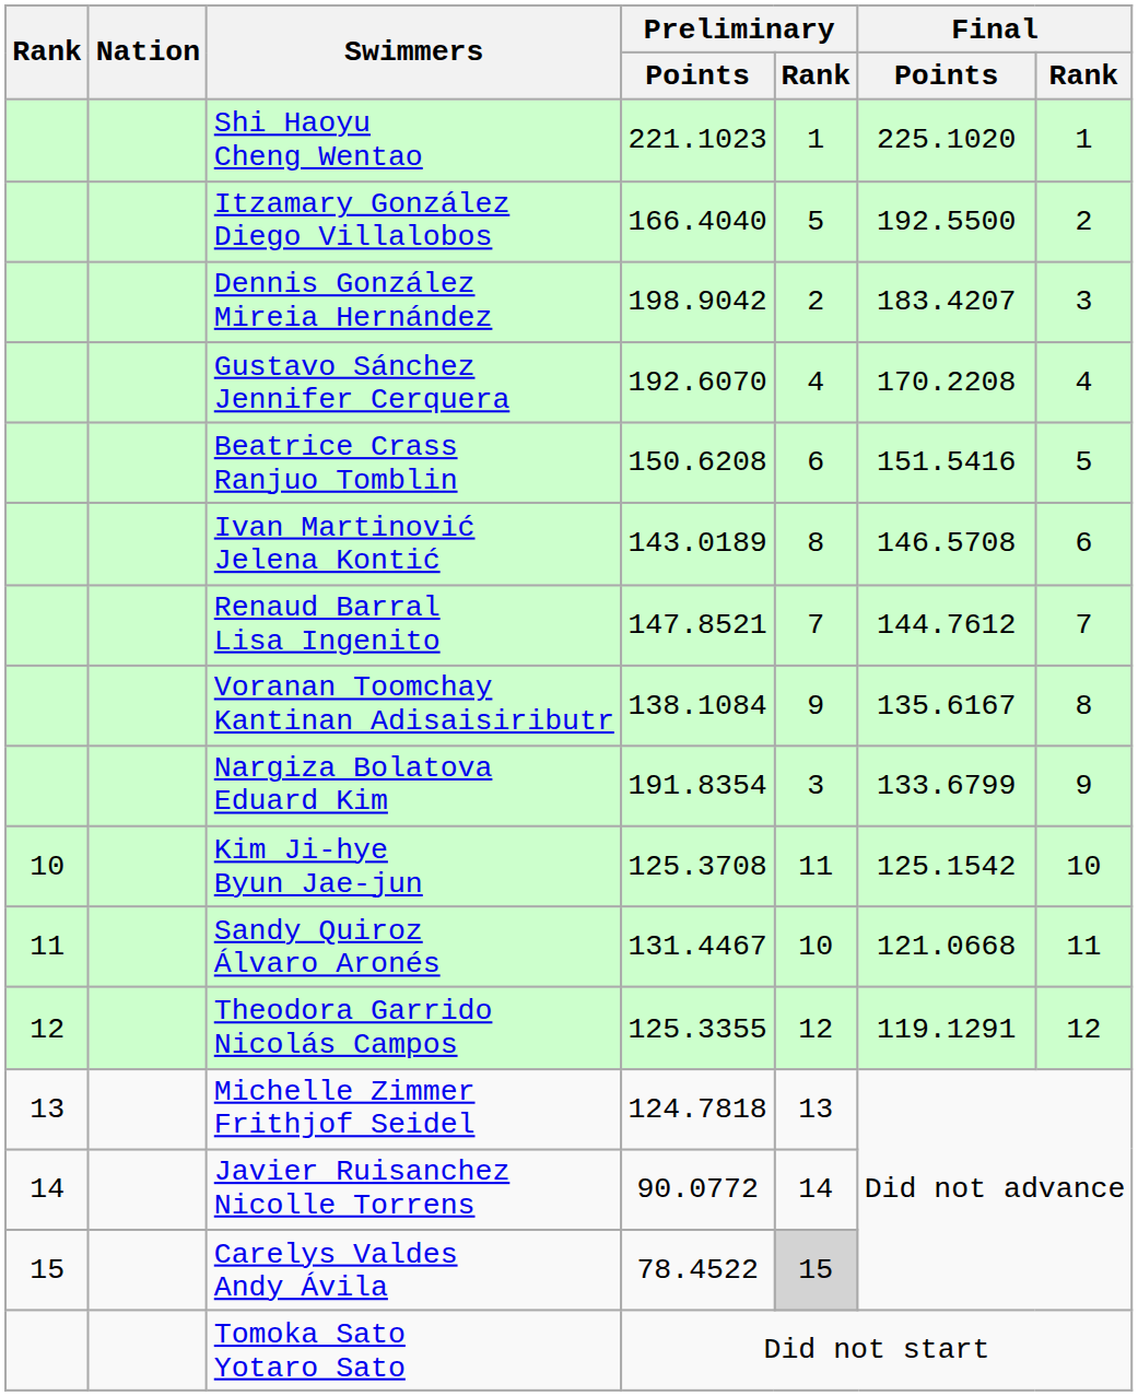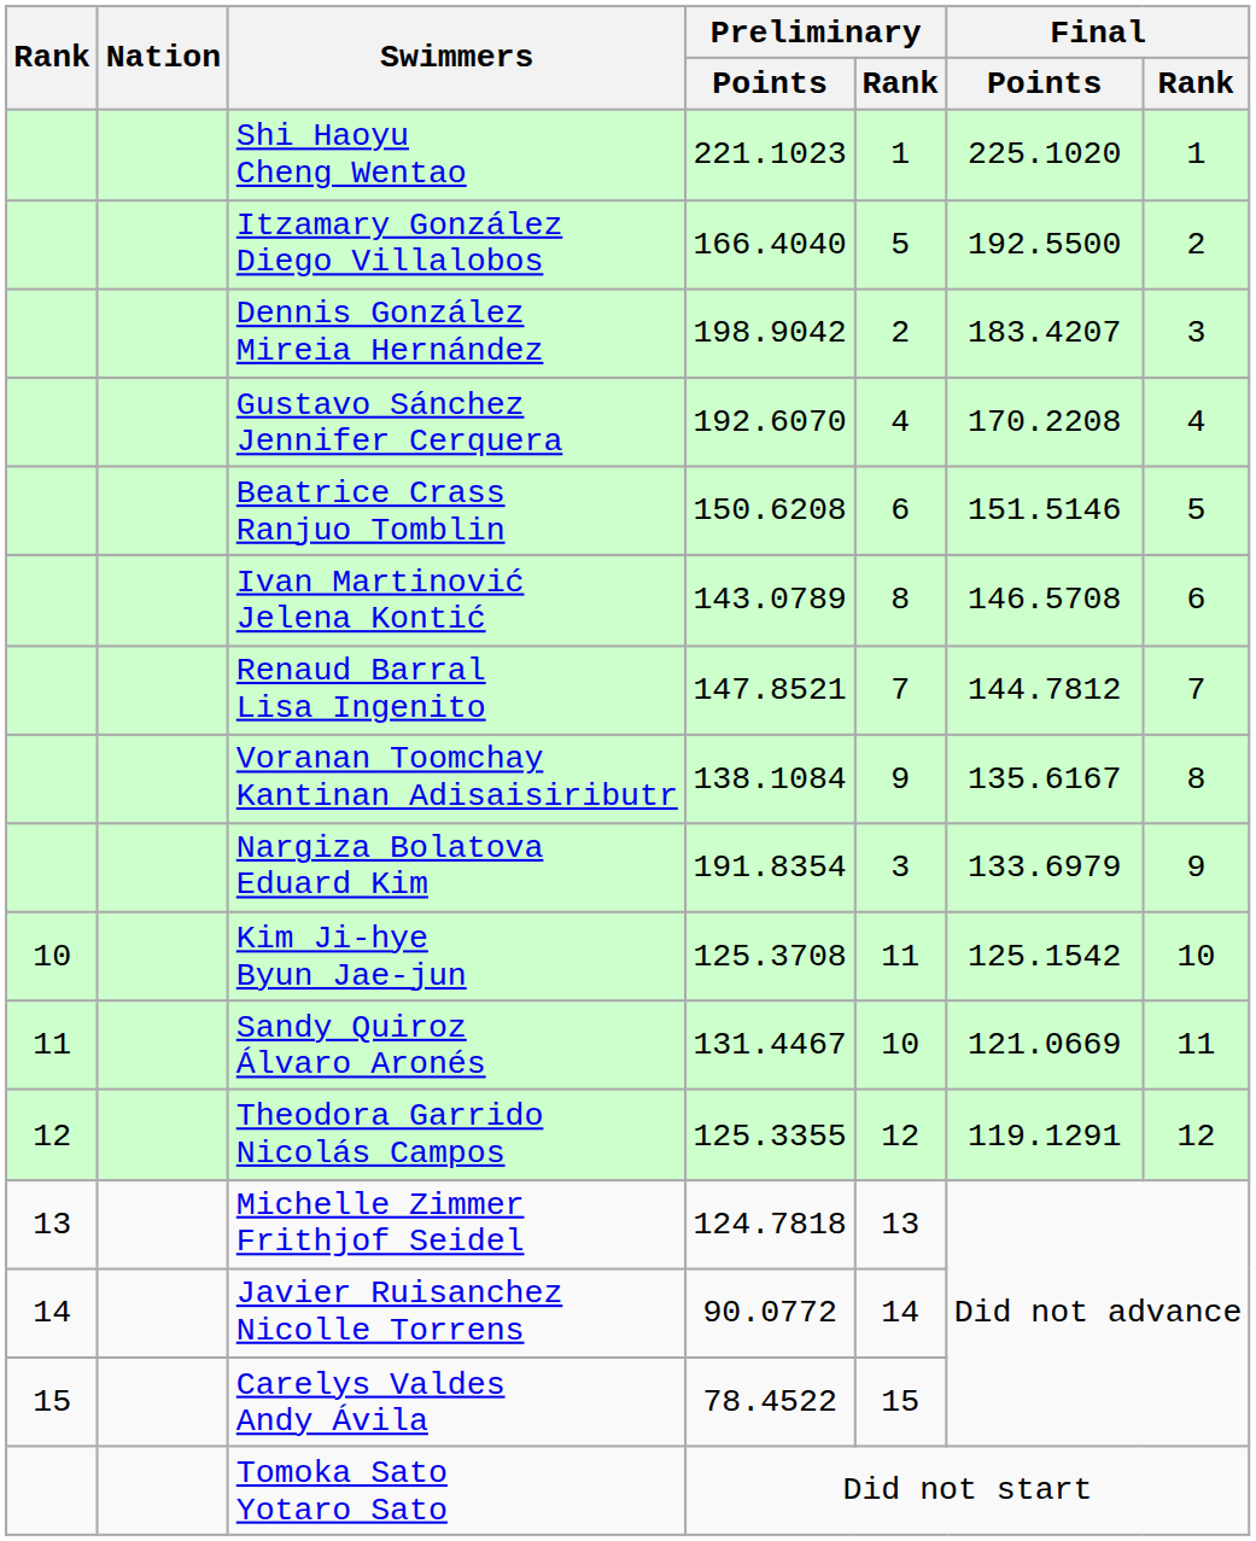 <table class="wikitable sortable" style="text-align:center">
 <tr>
 <th rowspan=2>Rank</th>
 <th rowspan=2>Nation</th>
 <th rowspan=2>Swimmers</th>
 <th colspan=2>Preliminary</th>
 <th colspan=2>Final</th>
 </tr>
 <tr>
 <th>Points</th>
 <th>Rank</th>
 <th>Points</th>
 <th>Rank</th>
 </tr>
 <tr bgcolor=ccffcc>
 <td></td>
 <td align=left></td>
 <td align=left><a href='#'>Shi Haoyu</a><br><a href='#'>Cheng Wentao</a></td>
 <td>221.1023</td>
 <td>1</td>
 <td>225.1020</td>
 <td>1</td>
 </tr>
 <tr bgcolor=ccffcc>
 <td></td>
 <td align=left></td>
 <td align=left><a href='#'>Itzamary González</a><br><a href='#'>Diego Villalobos</a></td>
 <td>166.4040</td>
 <td>5</td>
 <td>192.5500</td>
 <td>2</td>
 </tr>
 <tr bgcolor=ccffcc>
 <td></td>
 <td align=left></td>
 <td align=left><a href='#'>Dennis González</a><br><a href='#'>Mireia Hernández</a></td>
 <td>198.9042</td>
 <td>2</td>
 <td>183.4207</td>
 <td>3</td>
 </tr>
 <tr bgcolor=ccffcc>
 <td></td>
 <td align=left></td>
 <td align=left><a href='#'>Gustavo Sánchez</a><br><a href='#'>Jennifer Cerquera</a></td>
 <td>192.6070</td>
 <td>4</td>
 <td>170.2208</td>
 <td>4</td>
 </tr>
 <tr bgcolor=ccffcc>
 <td></td>
 <td align=left></td>
 <td align=left><a href='#'>Beatrice Crass</a><br><a href='#'>Ranjuo Tomblin</a></td>
 <td>150.6208</td>
 <td>6</td>
-<td>151.5416</td>
+<td>151.5146</td>
 <td>5</td>
 </tr>
 <tr bgcolor=ccffcc>
 <td></td>
 <td align=left></td>
 <td align=left><a href='#'>Ivan Martinović</a><br><a href='#'>Jelena Kontić</a></td>
-<td>143.0189</td>
+<td>143.0789</td>
 <td>8</td>
 <td>146.5708</td>
 <td>6</td>
 </tr>
 <tr bgcolor=ccffcc>
 <td></td>
 <td align=left></td>
 <td align=left><a href='#'>Renaud Barral</a><br><a href='#'>Lisa Ingenito</a></td>
 <td>147.8521</td>
 <td>7</td>
-<td>144.7612</td>
+<td>144.7812</td>
 <td>7</td>
 </tr>
 <tr bgcolor=ccffcc>
 <td></td>
 <td align=left></td>
 <td align=left><a href='#'>Voranan Toomchay</a><br><a href='#'>Kantinan Adisaisiributr</a></td>
 <td>138.1084</td>
 <td>9</td>
 <td>135.6167</td>
 <td>8</td>
 </tr>
 <tr bgcolor=ccffcc>
 <td></td>
 <td align=left></td>
 <td align=left><a href='#'>Nargiza Bolatova</a><br><a href='#'>Eduard Kim</a></td>
 <td>191.8354</td>
 <td>3</td>
-<td>133.6799</td>
+<td>133.6979</td>
 <td>9</td>
 </tr>
 <tr bgcolor=ccffcc>
 <td>10</td>
 <td align=left></td>
 <td align=left><a href='#'>Kim Ji-hye</a><br><a href='#'>Byun Jae-jun</a></td>
 <td>125.3708</td>
 <td>11</td>
 <td>125.1542</td>
 <td>10</td>
 </tr>
 <tr bgcolor=ccffcc>
 <td>11</td>
 <td align=left></td>
 <td align=left><a href='#'>Sandy Quiroz</a><br><a href='#'>Álvaro Aronés</a></td>
 <td>131.4467</td>
 <td>10</td>
-<td>121.0668</td>
+<td>121.0669</td>
 <td>11</td>
 </tr>
 <tr bgcolor=ccffcc>
 <td>12</td>
 <td align=left></td>
 <td align=left><a href='#'>Theodora Garrido</a><br><a href='#'>Nicolás Campos</a></td>
 <td>125.3355</td>
 <td>12</td>
 <td>119.1291</td>
 <td>12</td>
 </tr>
 <tr>
 <td>13</td>
 <td align=left></td>
 <td align=left><a href='#'>Michelle Zimmer</a><br><a href='#'>Frithjof Seidel</a></td>
 <td>124.7818</td>
 <td>13</td>
 <td colspan=2 rowspan=3>Did not advance</td>
 </tr>
 <tr>
 <td>14</td>
 <td align=left></td>
 <td align=left><a href='#'>Javier Ruisanchez</a><br><a href='#'>Nicolle Torrens</a></td>
 <td>90.0772</td>
 <td>14</td>
 </tr>
 <tr>
 <td>15</td>
 <td align=left></td>
 <td align=left><a href='#'>Carelys Valdes</a><br><a href='#'>Andy Ávila</a></td>
 <td>78.4522</td>
-<td style="background: lightgrey;">15</td>
+<td>15</td>
 </tr>
 <tr>
 <td></td>
 <td align=left></td>
 <td align=left><a href='#'>Tomoka Sato</a><br><a href='#'>Yotaro Sato</a></td>
 <td colspan=4>Did not start</td>
 </tr>
 </table>
